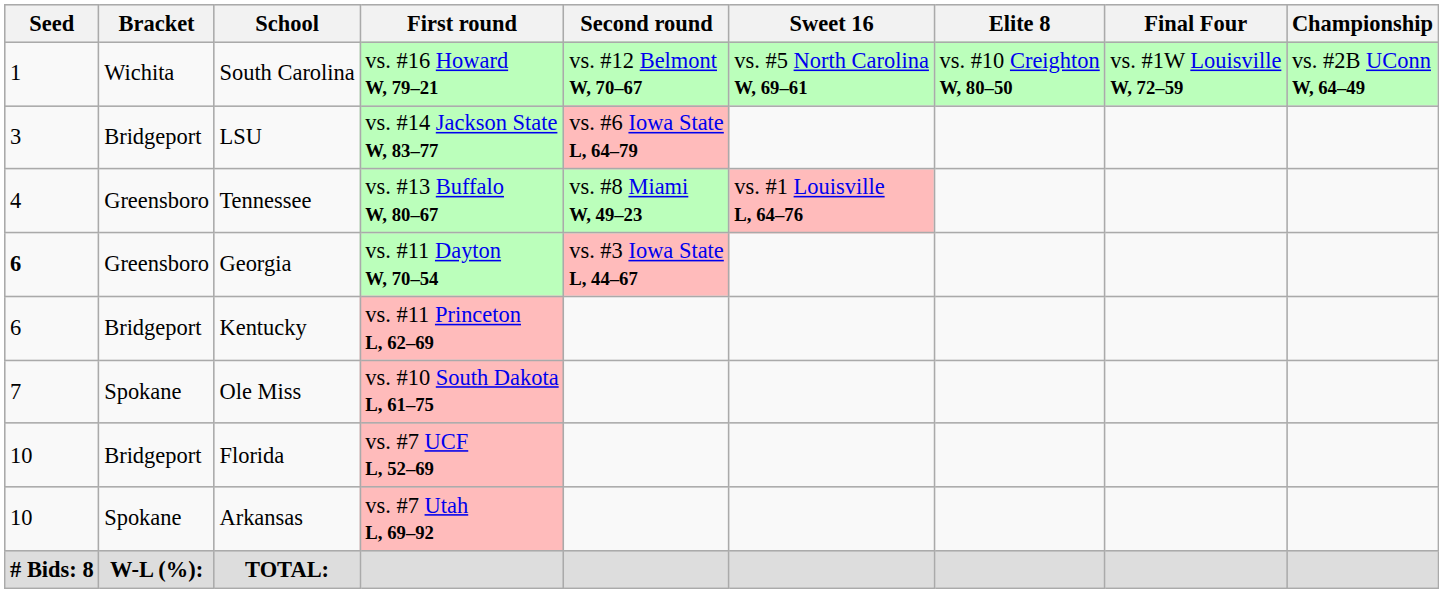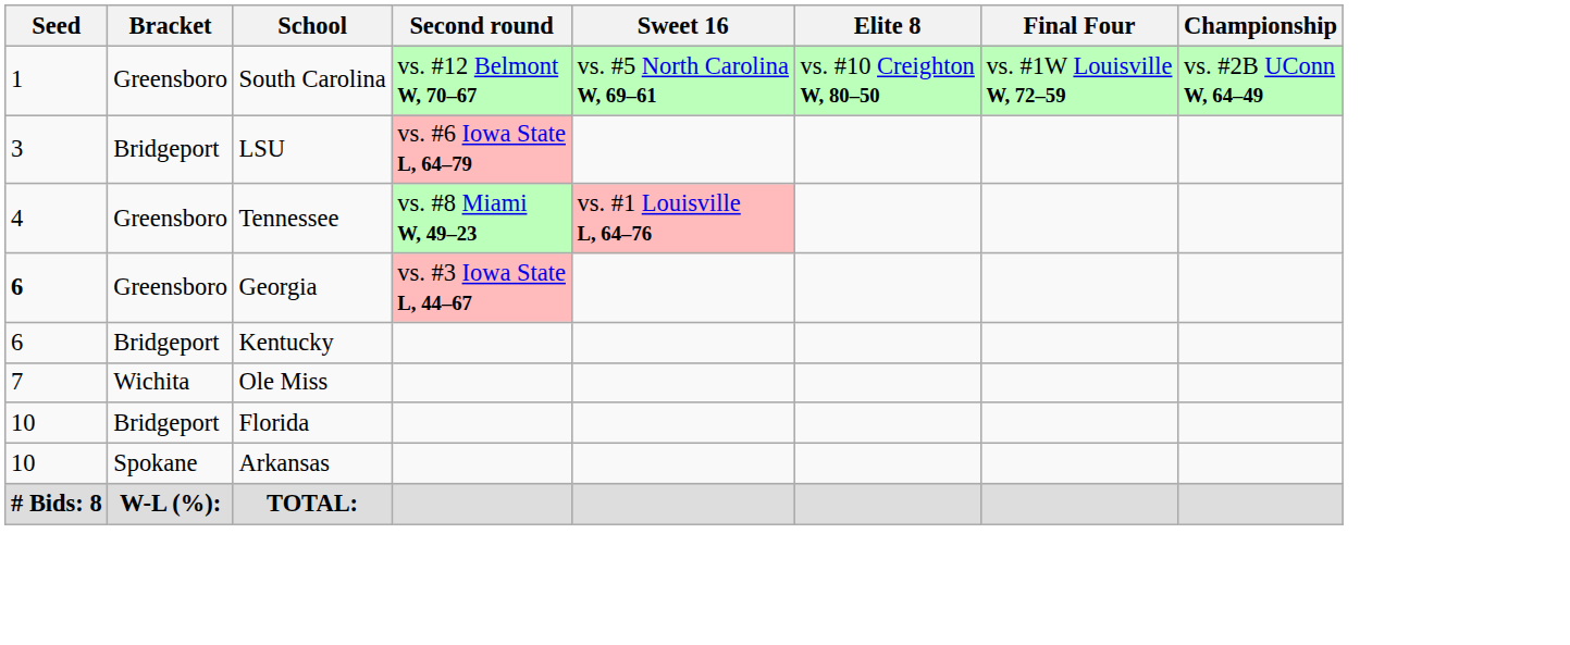 <table class="sortable wikitable" style="white-space:nowrap; font-size:90%;">
 <tr>
 <th>Seed</th>
 <th>Bracket</th>
 <th>School</th>
-<th>First round</th>
 <th>Second round</th>
 <th>Sweet 16</th>
 <th>Elite 8</th>
 <th>Final Four</th>
 <th>Championship</th>
 </tr>
 <tr>
 <td>1</td>
-<td>Wichita</td>
+<td>Greensboro</td>
 <td>South Carolina</td>
-<td style="background:#bfb;">vs. #16 <a href='#'>Howard</a><br><small><strong>W, 79–21</strong></small></td>
 <td style="background:#bfb;">vs. #12 <a href='#'>Belmont</a><br><small><strong>W, 70–67</strong></small></td>
 <td style="background:#bfb;">vs. #5 <a href='#'>North Carolina</a><br><small><strong>W, 69–61</strong></small></td>
 <td style="background:#bfb;">vs. #10 <a href='#'>Creighton</a><br><small><strong>W, 80–50</strong></small></td>
 <td style="background:#bfb;">vs. #1W <a href='#'>Louisville</a><br><small><strong>W, 72–59</strong></small></td>
 <td style="background:#bfb;">vs. #2B <a href='#'>UConn</a><br><small><strong>W, 64–49</strong></small></td>
 </tr>
 <tr>
 <td>3</td>
 <td>Bridgeport</td>
 <td>LSU</td>
-<td style="background:#bfb;">vs. #14 <a href='#'>Jackson State</a><br><small><strong>W, 83–77</strong></small></td>
 <td style="background:#fbb;">vs. #6 <a href='#'>Iowa State</a><br><small><strong>L, 64–79</strong></small></td>
 <td></td>
 <td></td>
 <td></td>
 <td></td>
 </tr>
 <tr>
 <td>4</td>
 <td>Greensboro</td>
 <td>Tennessee</td>
-<td style="background:#bfb;">vs. #13 <a href='#'>Buffalo</a><br><small><strong>W, 80–67</strong></small></td>
 <td style="background:#bfb;">vs. #8 <a href='#'>Miami</a><br><small><strong>W, 49–23</strong></small></td>
 <td style="background:#fbb;">vs. #1 <a href='#'>Louisville</a><br><small><strong>L, 64–76</strong></small></td>
 <td></td>
 <td></td>
 <td></td>
 </tr>
 <tr>
 <td><strong>6</strong></td>
 <td>Greensboro</td>
 <td>Georgia</td>
-<td style="background:#bfb;">vs. #11 <a href='#'>Dayton</a><br><small><strong>W, 70–54</strong></small></td>
 <td style="background:#fbb;">vs. #3 <a href='#'>Iowa State</a><br><small><strong>L, 44–67</strong></small></td>
 <td></td>
 <td></td>
 <td></td>
 <td></td>
 </tr>
 <tr>
 <td>6</td>
 <td>Bridgeport</td>
 <td>Kentucky</td>
-<td style="background:#fbb;">vs. #11 <a href='#'>Princeton</a><br><small><strong>L, 62–69</strong></small></td>
 <td></td>
 <td></td>
 <td></td>
 <td></td>
 <td></td>
 </tr>
 <tr>
 <td>7</td>
-<td>Spokane</td>
+<td>Wichita</td>
 <td>Ole Miss</td>
-<td style="background:#fbb;">vs. #10 <a href='#'>South Dakota</a><br><small><strong>L, 61–75</strong></small></td>
 <td></td>
 <td></td>
 <td></td>
 <td></td>
 <td></td>
 </tr>
 <tr>
 <td>10</td>
 <td>Bridgeport</td>
 <td>Florida</td>
-<td style="background:#fbb;">vs. #7 <a href='#'>UCF</a><br><small><strong>L, 52–69</strong></small></td>
 <td></td>
 <td></td>
 <td></td>
 <td></td>
 <td></td>
 </tr>
 <tr>
 <td>10</td>
 <td>Spokane</td>
 <td>Arkansas</td>
-<td style="background:#fbb;">vs. #7 <a href='#'>Utah</a><br><small><strong>L, 69–92</strong></small></td>
 <td></td>
 <td></td>
 <td></td>
 <td></td>
 <td></td>
 </tr>
 <tr class="sortbottom" style="text-align:center; background:#ddd;">
 <td><strong># Bids: 8</strong></td>
 <td><strong>W-L (%):</strong></td>
 <td><strong>TOTAL:</strong> </td>
 <td></td>
 <td></td>
 <td></td>
 <td></td>
 <td></td>
-<td></td>
 </tr>
 </table>
